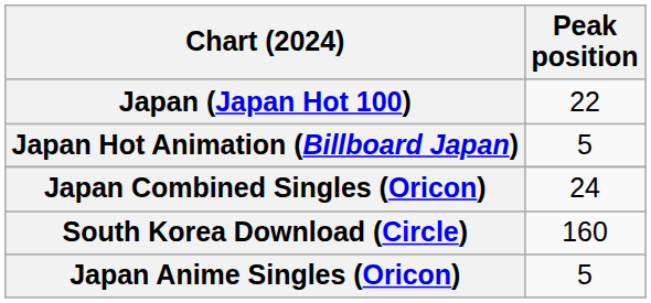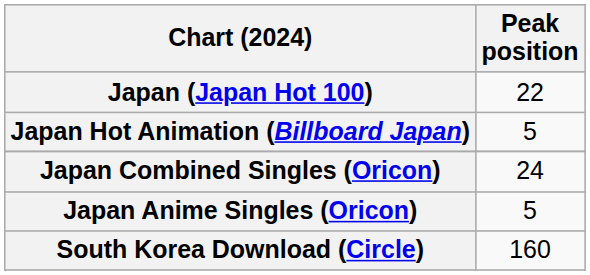 <table class="wikitable sortable plainrowheaders" style="text-align:center">
 <tr>
 <th scope="col">Chart (2024)</th>
 <th scope="col">Peak<br>position</th>
 </tr>
 <tr>
 <th scope="row">Japan (<a href='#'>Japan Hot 100</a>)</th>
 <td>22</td>
 </tr>
 <tr>
 <th scope="row">Japan Hot Animation (<em><a href='#'>Billboard Japan</a></em>)</th>
 <td>5</td>
 </tr>
 <tr>
 </tr>
 <tr>
 <th scope="row">Japan Combined Singles (<a href='#'>Oricon</a>)</th>
 <td>24</td>
 </tr>
 <tr>
+<th scope="row">Japan Anime Singles (<a href='#'>Oricon</a>)</th>
+<td>5</td>
+</tr>
+<tr>
 <th scope="row">South Korea Download (<a href='#'>Circle</a>)</th>
 <td>160</td>
 </tr>
-<tr>
-<th scope="row">Japan Anime Singles (<a href='#'>Oricon</a>)</th>
-<td>5</td>
-</tr>
 </table>
